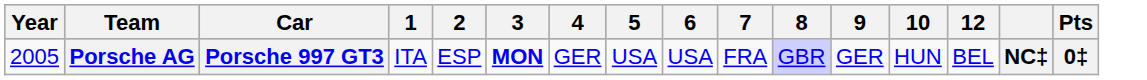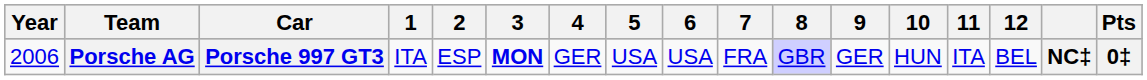 <table class="wikitable" style="text-align:center; font-size:85%">
 <tr>
 <th>Year</th>
 <th>Team</th>
 <th>Car</th>
 <th>1</th>
 <th>2</th>
 <th>3</th>
 <th>4</th>
 <th>5</th>
 <th>6</th>
 <th>7</th>
 <th>8</th>
 <th>9</th>
 <th>10</th>
+<th>11</th>
 <th>12</th>
 <th></th>
 <th>Pts</th>
 </tr>
 <tr>
-<td><a href='#'>2005</a></td>
+<td><a href='#'>2006</a></td>
 <th nowrap><a href='#'>Porsche AG</a></th>
 <th nowrap><a href='#'>Porsche 997 GT3</a></th>
 <td><a href='#'>ITA</a></td>
 <td><a href='#'>ESP</a></td>
 <td><strong><a href='#'>MON</a></strong></td>
 <td><a href='#'>GER</a></td>
 <td><a href='#'>USA</a></td>
 <td><a href='#'>USA</a></td>
 <td><a href='#'>FRA</a></td>
 <td style="background:#CFCFFF;"><a href='#'>GBR</a><br></td>
 <td><a href='#'>GER</a></td>
 <td><a href='#'>HUN</a></td>
+<td><a href='#'>ITA</a></td>
 <td><a href='#'>BEL</a></td>
 <th>NC‡</th>
 <th>0‡</th>
 </tr>
 </table>
